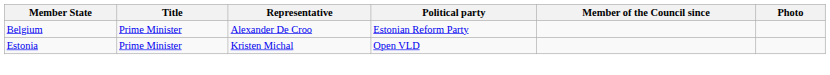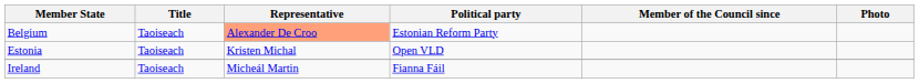 <table class="wikitable sortable" width=100% style="border-collapse:collapse; border:#555">
 <tr>
 <th>Member State</th>
 <th>Title</th>
 <th>Representative</th>
 <th>Political party</th>
 <th>Member of the Council since</th>
 <th class="unsortable" style="width:100px;">Photo</th>
 </tr>
 <tr>
 <td> <a href='#'>Belgium</a></td>
-<td><a href='#'>Prime Minister</a></td>
-<td><a href='#'>Alexander De Croo</a></td>
+<td><a href='#'>Taoiseach</a></td>
+<td style="background: lightsalmon;"><a href='#'>Alexander De Croo</a></td>
 <td><a href='#'>Estonian Reform Party</a></td>
 <td></td>
 <td></td>
 </tr>
 <tr>
 <td> <a href='#'>Estonia</a></td>
-<td><a href='#'>Prime Minister</a></td>
+<td><a href='#'>Taoiseach</a></td>
 <td><a href='#'>Kristen Michal</a></td>
 <td><a href='#'>Open VLD</a></td>
 <td></td>
 <td></td>
 </tr>
 <tr>
 </tr>
 <tr>
+<td> <a href='#'>Ireland</a></td>
+<td><a href='#'>Taoiseach</a></td>
+<td><a href='#'>Micheál Martin</a></td>
+<td><a href='#'>Fianna Fáil</a></td>
+<td></td>
+<td></td>
+</tr>
+<tr>
 </tr>
 </table>
